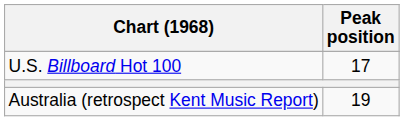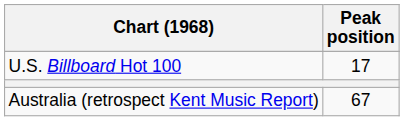 <table class="wikitable sortable" border="1">
 <tr>
 <th>Chart (1968)</th>
 <th>Peak<br>position</th>
 </tr>
 <tr>
 </tr>
 <tr>
 <td>U.S. <a href='#'><em>Billboard</em> Hot 100</a></td>
 <td style="text-align:center;">17</td>
 </tr>
 <tr>
 <th colspan="2"></th>
 </tr>
 <tr>
 <td>Australia (retrospect <a href='#'>Kent Music Report</a>)</td>
-<td style="text-align:center;">19</td>
+<td style="text-align:center;">67</td>
 </tr>
 </table>
